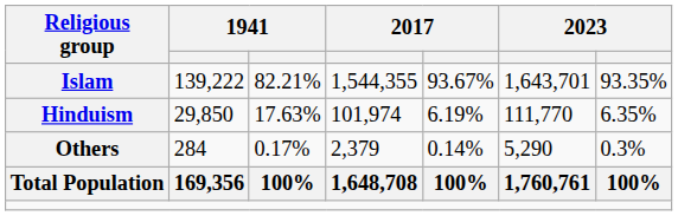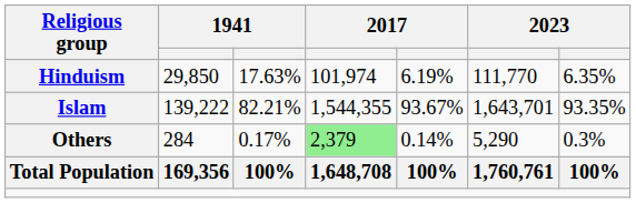 <table class="wikitable sortable">
 <tr>
 <th rowspan="2"><a href='#'>Religious</a><br>group</th>
 <th colspan="2">1941</th>
 <th colspan="2">2017</th>
 <th colspan="2">2023</th>
 </tr>
 <tr>
 <th><a href='#'></a></th>
 <th></th>
 <th></th>
 <th></th>
 <th></th>
 <th></th>
 </tr>
 <tr>
+<th><a href='#'>Hinduism</a> </th>
+<td>29,850</td>
+<td>17.63%</td>
+<td>101,974</td>
+<td>6.19%</td>
+<td>111,770</td>
+<td>6.35%</td>
+</tr>
+<tr>
 <th><a href='#'>Islam</a> </th>
 <td>139,222</td>
 <td>82.21%</td>
 <td>1,544,355</td>
 <td>93.67%</td>
 <td>1,643,701</td>
 <td>93.35%</td>
 </tr>
 <tr>
-<th><a href='#'>Hinduism</a> </th>
-<td>29,850</td>
-<td>17.63%</td>
-<td>101,974</td>
-<td>6.19%</td>
-<td>111,770</td>
-<td>6.35%</td>
-</tr>
-<tr>
 <th>Others </th>
 <td>284</td>
 <td>0.17%</td>
-<td>2,379</td>
+<td style="background: lightgreen;">2,379</td>
 <td>0.14%</td>
 <td>5,290</td>
 <td>0.3%</td>
 </tr>
 <tr>
 <th>Total Population</th>
 <th>169,356</th>
 <th>100%</th>
 <th>1,648,708</th>
 <th>100%</th>
 <th>1,760,761</th>
 <th>100%</th>
 </tr>
 <tr class="sortbottom">
 <td colspan="7"></td>
 </tr>
 </table>
